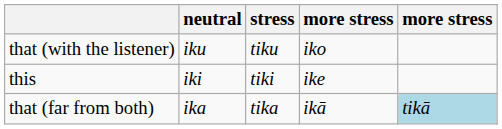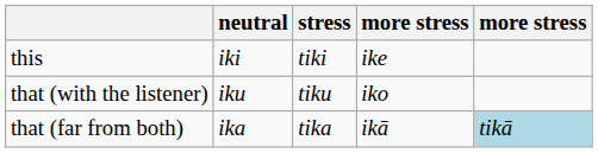 <table class="wikitable">
 <tr>
 <th></th>
 <th>neutral</th>
 <th>stress</th>
 <th>more stress</th>
 <th>more stress</th>
 </tr>
 <tr>
+<td>this</td>
+<td><em>iki</em></td>
+<td><em>tiki</em></td>
+<td><em>ike</em></td>
+<td></td>
+</tr>
+<tr>
 <td>that (with the listener)</td>
 <td><em>iku</em></td>
 <td><em>tiku</em></td>
 <td><em>iko</em></td>
-<td></td>
-</tr>
-<tr>
-<td>this</td>
-<td><em>iki</em></td>
-<td><em>tiki</em></td>
-<td><em>ike</em></td>
 <td></td>
 </tr>
 <tr>
 <td>that (far from both)</td>
 <td><em>ika</em></td>
 <td><em>tika</em></td>
 <td><em>ikā</em></td>
 <td style="background: lightblue;"><em>tikā</em></td>
 </tr>
 </table>
